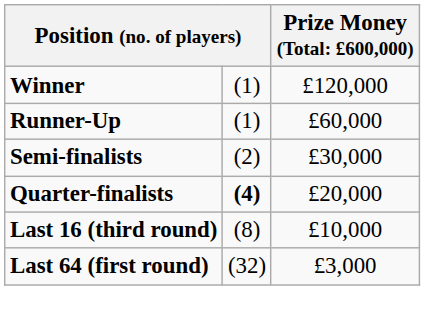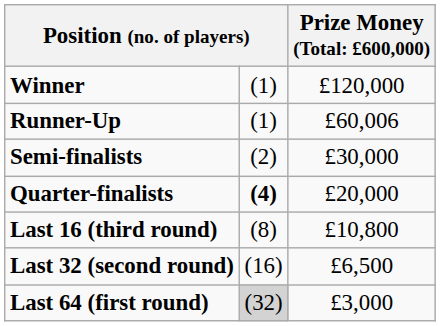 <table class="wikitable">
 <tr>
 <th colspan=2>Position <small>(no. of players)</small></th>
 <th>Prize Money<br><small>(Total: £600,000)</small></th>
 </tr>
 <tr>
 <td><strong>Winner</strong></td>
 <td align=center>(1)</td>
 <td align=center>£120,000</td>
 </tr>
 <tr>
 <td><strong>Runner-Up</strong></td>
 <td align=center>(1)</td>
-<td align=center>£60,000</td>
+<td align=center>£60,006</td>
 </tr>
 <tr>
 <td><strong>Semi-finalists</strong></td>
 <td align=center>(2)</td>
 <td align=center>£30,000</td>
 </tr>
 <tr>
 <td><strong>Quarter-finalists</strong></td>
 <td align=center><strong>(4)</strong></td>
 <td align=center>£20,000</td>
 </tr>
 <tr>
 <td><strong>Last 16 (third round)</strong></td>
 <td align=center>(8)</td>
-<td align=center>£10,000</td>
+<td align=center>£10,800</td>
+</tr>
+<tr>
+<td><strong>Last 32 (second round)</strong></td>
+<td align=center>(16)</td>
+<td align=center>£6,500</td>
 </tr>
 <tr>
 <td><strong>Last 64 (first round)</strong></td>
-<td align=center>(32)</td>
+<td align=center style="background: lightgrey;">(32)</td>
 <td align=center>£3,000</td>
 </tr>
 </table>
